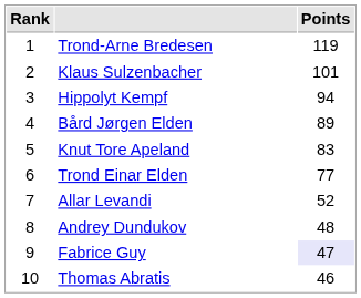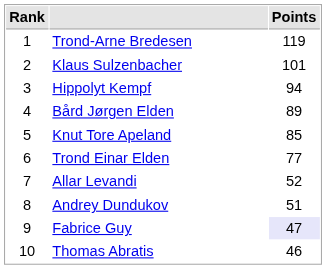 <table cellspacing="1" cellpadding="3" style="border:1px solid #AAAAAA;font-size:86%">
 <tr bgcolor="#E4E4E4">
 <th style="border-bottom:1px solid #AAAAAA" width=10>Rank</th>
 <th style="border-bottom:1px solid #AAAAAA" width=200></th>
 <th style="border-bottom:1px solid #AAAAAA" width=20>Points</th>
 </tr>
 <tr align="center">
 <td>1</td>
 <td align="left"> <a href='#'>Trond-Arne Bredesen</a></td>
 <td>119</td>
 </tr>
 <tr align="center">
 <td>2</td>
 <td align="left"> <a href='#'>Klaus Sulzenbacher</a></td>
 <td>101</td>
 </tr>
 <tr align="center">
 <td>3</td>
 <td align="left"> <a href='#'>Hippolyt Kempf</a></td>
 <td>94</td>
 </tr>
 <tr align="center">
 <td>4</td>
 <td align="left"> <a href='#'>Bård Jørgen Elden</a></td>
 <td>89</td>
 </tr>
 <tr align="center">
 <td>5</td>
 <td align="left"> <a href='#'>Knut Tore Apeland</a></td>
-<td>83</td>
+<td>85</td>
 </tr>
 <tr align="center">
 <td>6</td>
 <td align="left"> <a href='#'>Trond Einar Elden</a></td>
 <td>77</td>
 </tr>
 <tr align="center">
 <td>7</td>
 <td align="left"> <a href='#'>Allar Levandi</a></td>
 <td>52</td>
 </tr>
 <tr align="center">
 <td>8</td>
 <td align="left"> <a href='#'>Andrey Dundukov</a></td>
-<td>48</td>
+<td>51</td>
 </tr>
 <tr align="center">
 <td>9</td>
 <td align="left"> <a href='#'>Fabrice Guy</a></td>
 <td style="background: lavender;">47</td>
 </tr>
 <tr align="center">
 <td>10</td>
 <td align="left"> <a href='#'>Thomas Abratis</a></td>
 <td>46</td>
 </tr>
 </table>
